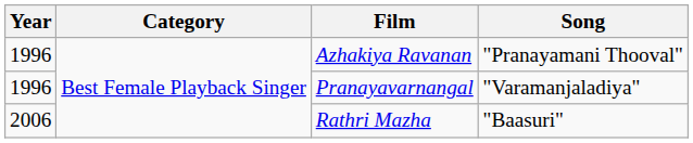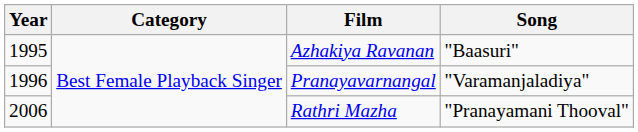 <table class="wikitable sortable">
 <tr>
 <th>Year</th>
 <th>Category</th>
 <th>Film</th>
 <th>Song</th>
 </tr>
 <tr>
-<td>1996</td>
+<td>1995</td>
 <td rowspan=3><a href='#'>Best Female Playback Singer</a></td>
 <td><em><a href='#'>Azhakiya Ravanan</a></em></td>
-<td>"Pranayamani Thooval"</td>
+<td>"Baasuri"</td>
 </tr>
 <tr>
 <td>1996</td>
 <td><em><a href='#'>Pranayavarnangal</a></em></td>
 <td>"Varamanjaladiya"</td>
 </tr>
 <tr>
 <td>2006</td>
 <td><em><a href='#'>Rathri Mazha</a></em></td>
-<td>"Baasuri"</td>
+<td>"Pranayamani Thooval"</td>
 </tr>
 </table>
